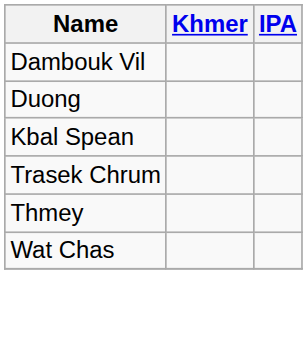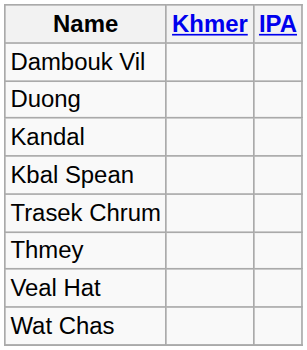 <table class="wikitable" style="font-size:90%;">
 <tr>
 <th>Name</th>
 <th><a href='#'>Khmer</a></th>
 <th><a href='#'>IPA</a></th>
 </tr>
 <tr>
 <td>Dambouk Vil</td>
 <td></td>
 <td></td>
 </tr>
 <tr>
 <td>Duong</td>
+<td></td>
+<td></td>
+</tr>
+<tr>
+<td>Kandal</td>
 <td></td>
 <td></td>
 </tr>
 <tr>
 <td>Kbal Spean</td>
 <td></td>
 <td></td>
 </tr>
 <tr>
 <td>Trasek Chrum</td>
 <td></td>
 <td></td>
 </tr>
 <tr>
 <td>Thmey</td>
 <td></td>
 <td></td>
 </tr>
 <tr>
+<td>Veal Hat</td>
+<td></td>
+<td></td>
+</tr>
+<tr>
 <td>Wat Chas</td>
 <td></td>
 <td></td>
 </tr>
 <tr>
 </tr>
 </table>
